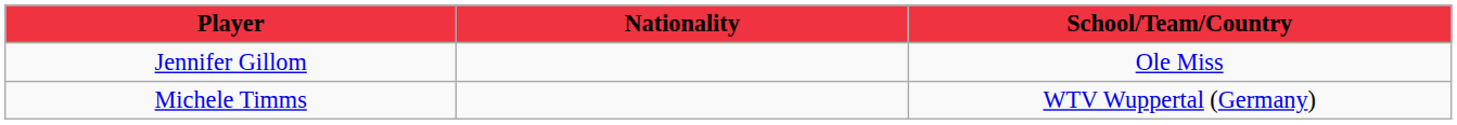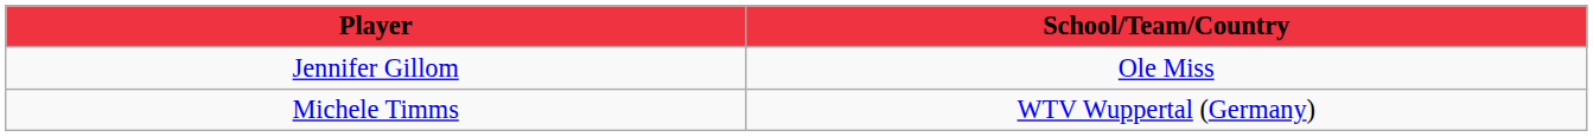 <table class="wikitable" style="text-align:center; width:60em">
 <tr>
 <th style="background: #EF3340" width="10%"><span>Player</span></th>
-<th style="background: #EF3340" width="10%"><span>Nationality</span></th>
 <th style="background: #EF3340" width="10%"><span>School/Team/Country</span></th>
 </tr>
 <tr>
 <td><a href='#'>Jennifer Gillom</a></td>
-<td></td>
 <td><a href='#'>Ole Miss</a></td>
 </tr>
 <tr>
 <td><a href='#'>Michele Timms</a></td>
-<td></td>
 <td><a href='#'>WTV Wuppertal</a> (<a href='#'>Germany</a>)</td>
 </tr>
 </table>
